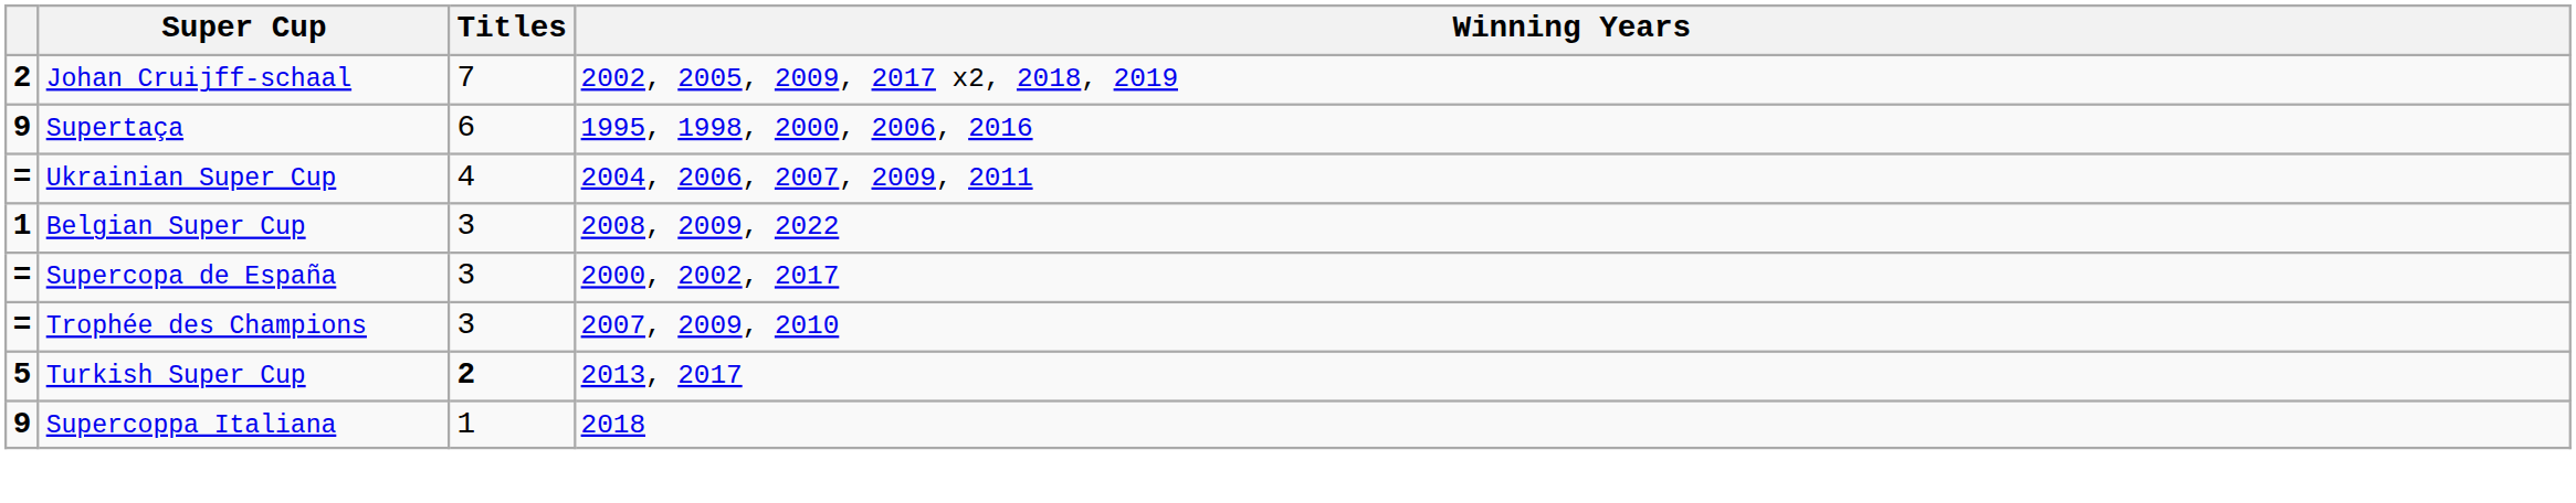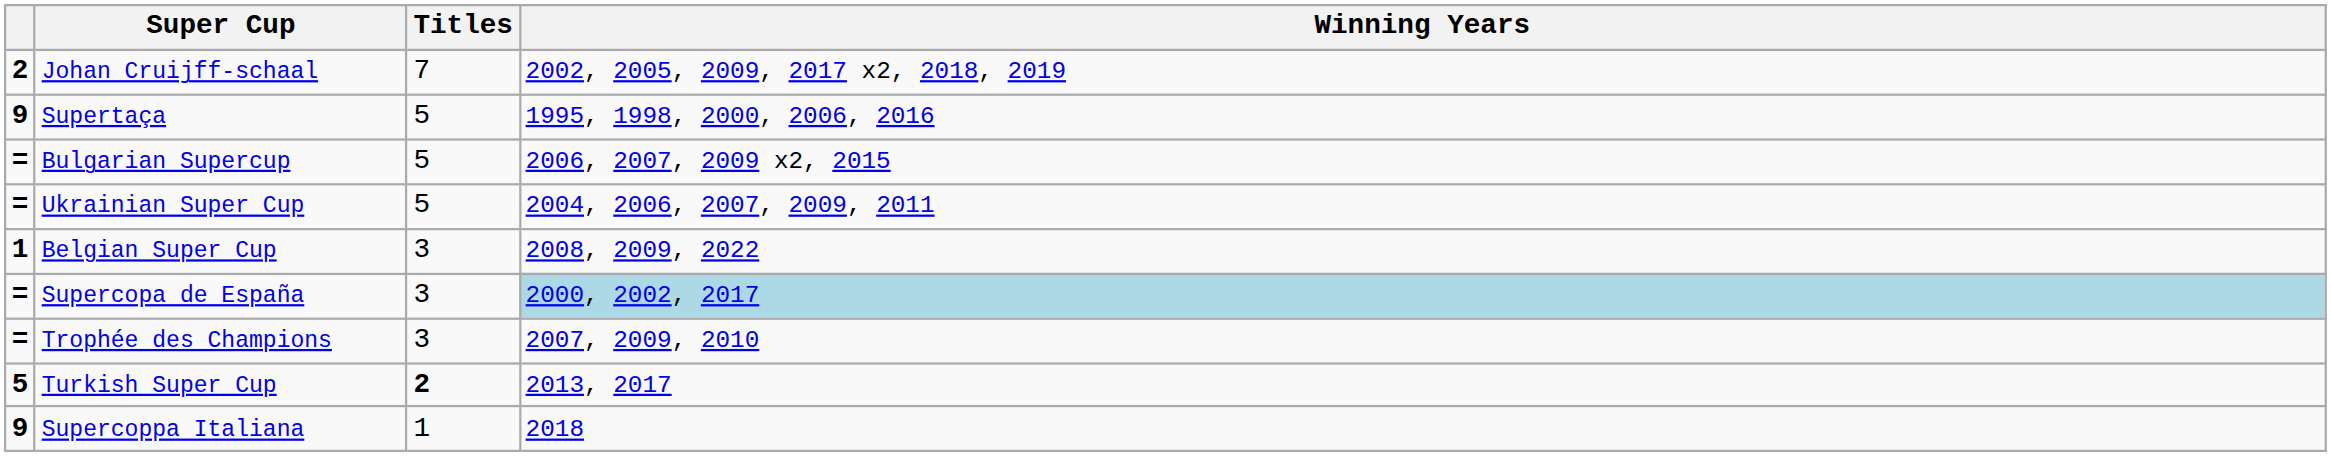 <table class="wikitable plainrowheaders sortable" style="text-align:left;font-size:95%">
 <tr>
 <th style="width:3px;"></th>
 <th style="width:160px;">Super Cup</th>
 <th style="width:5px;">Titles</th>
 <th style="width:800px;">Winning Years</th>
 </tr>
 <tr>
 <td style="font-weight:bold;">2</td>
 <td> <small><a href='#'>Johan Cruijff-schaal</a></small></td>
 <td>7</td>
 <td style="font-size:88%"><a href='#'>2002</a>, <a href='#'>2005</a>, <a href='#'>2009</a>, <a href='#'>2017</a> x2, <a href='#'>2018</a>, <a href='#'>2019</a></td>
 </tr>
 <tr>
 <td style="font-weight:bold;">9</td>
 <td> <small><a href='#'>Supertaça</a></small></td>
-<td>6</td>
+<td>5</td>
 <td style="font-size:88%"><a href='#'>1995</a>, <a href='#'>1998</a>, <a href='#'>2000</a>, <a href='#'>2006</a>, <a href='#'>2016</a></td>
 </tr>
 <tr>
 <td style="font-weight:bold;">=</td>
+<td> <small><a href='#'>Bulgarian Supercup</a></small></td>
+<td>5</td>
+<td style="font-size:88%"><a href='#'>2006</a>, <a href='#'>2007</a>, <a href='#'>2009</a> x2, <a href='#'>2015</a></td>
+</tr>
+<tr>
+<td style="font-weight:bold;">=</td>
 <td> <small><a href='#'>Ukrainian Super Cup</a></small></td>
-<td>4</td>
+<td>5</td>
 <td style="font-size:88%"><a href='#'>2004</a>, <a href='#'>2006</a>, <a href='#'>2007</a>, <a href='#'>2009</a>, <a href='#'>2011</a></td>
 </tr>
 <tr>
 <td style="font-weight:bold;">1</td>
 <td> <small><a href='#'>Belgian Super Cup</a></small></td>
 <td>3</td>
 <td style="font-size:88%"><a href='#'>2008</a>, <a href='#'>2009</a>, <a href='#'>2022</a></td>
 </tr>
 <tr>
 <td style="font-weight:bold;">=</td>
 <td> <small><a href='#'>Supercopa de España</a></small></td>
 <td>3</td>
-<td style="font-size:88%"><a href='#'>2000</a>, <a href='#'>2002</a>, <a href='#'>2017</a></td>
+<td style="background: lightblue; font-size:88%"><a href='#'>2000</a>, <a href='#'>2002</a>, <a href='#'>2017</a></td>
 </tr>
 <tr>
 <td style="font-weight:bold;">=</td>
 <td> <small><a href='#'>Trophée des Champions</a></small></td>
 <td>3</td>
 <td style="font-size:88%"><a href='#'>2007</a>, <a href='#'>2009</a>, <a href='#'>2010</a></td>
 </tr>
 <tr>
 <td style="font-weight:bold;">5</td>
 <td> <small><a href='#'>Turkish Super Cup</a></small></td>
 <td><strong>2</strong></td>
 <td style="font-size:88%"><a href='#'>2013</a>, <a href='#'>2017</a></td>
 </tr>
 <tr>
 <td style="font-weight:bold;">9</td>
 <td> <small><a href='#'>Supercoppa Italiana</a></small></td>
 <td>1</td>
 <td style="font-size:88%"><a href='#'>2018</a></td>
 </tr>
 </table>
